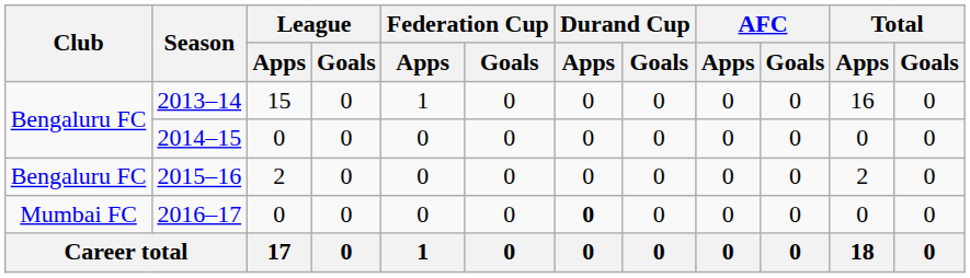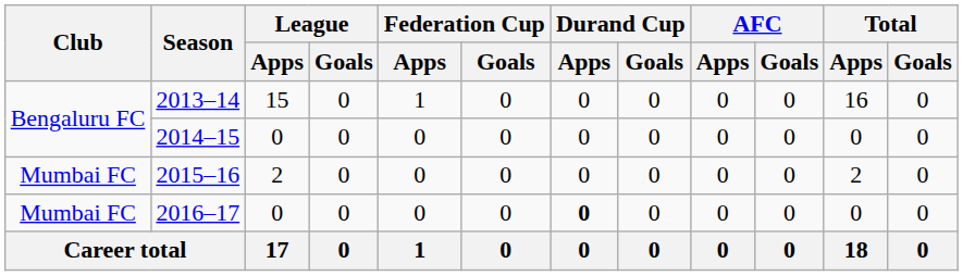 <table class="wikitable" style="text-align: center;">
 <tr>
 <th rowspan="2">Club</th>
 <th rowspan="2">Season</th>
 <th colspan="2">League</th>
 <th colspan="2">Federation Cup</th>
 <th colspan="2">Durand Cup</th>
 <th colspan="2"><a href='#'>AFC</a></th>
 <th colspan="2">Total</th>
 </tr>
 <tr>
 <th>Apps</th>
 <th>Goals</th>
 <th>Apps</th>
 <th>Goals</th>
 <th>Apps</th>
 <th>Goals</th>
 <th>Apps</th>
 <th>Goals</th>
 <th>Apps</th>
 <th>Goals</th>
 </tr>
 <tr>
 <td rowspan="2"><a href='#'>Bengaluru FC</a></td>
 <td><a href='#'>2013–14</a></td>
 <td>15</td>
 <td>0</td>
 <td>1</td>
 <td>0</td>
 <td>0</td>
 <td>0</td>
 <td>0</td>
 <td>0</td>
 <td>16</td>
 <td>0</td>
 </tr>
 <tr>
 <td><a href='#'>2014–15</a></td>
 <td>0</td>
 <td>0</td>
 <td>0</td>
 <td>0</td>
 <td>0</td>
 <td>0</td>
 <td>0</td>
 <td>0</td>
 <td>0</td>
 <td>0</td>
 </tr>
 <tr>
-<td rowspan="1"><a href='#'>Bengaluru FC</a></td>
+<td rowspan="1"><a href='#'>Mumbai FC</a></td>
 <td><a href='#'>2015–16</a></td>
 <td>2</td>
 <td>0</td>
 <td>0</td>
 <td>0</td>
 <td>0</td>
 <td>0</td>
 <td>0</td>
 <td>0</td>
 <td>2</td>
 <td>0</td>
 </tr>
 <tr>
 <td rowspan="1"><a href='#'>Mumbai FC</a></td>
 <td><a href='#'>2016–17</a></td>
 <td>0</td>
 <td>0</td>
 <td>0</td>
 <td>0</td>
 <td><strong>0</strong></td>
 <td>0</td>
 <td>0</td>
 <td>0</td>
 <td>0</td>
 <td>0</td>
 </tr>
 <tr>
 <th colspan="2">Career total</th>
 <th>17</th>
 <th>0</th>
 <th>1</th>
 <th>0</th>
 <th>0</th>
 <th>0</th>
 <th>0</th>
 <th>0</th>
 <th>18</th>
 <th>0</th>
 </tr>
 </table>
